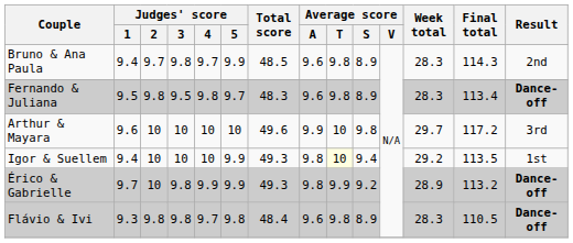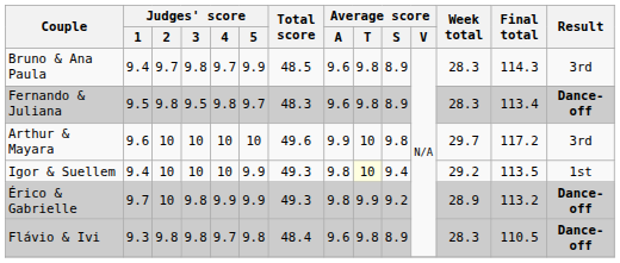 <table class="wikitable" style="font-size:100%; line-height:16px; text-align:center" width="100%">
 <tr>
 <th rowspan=2 width=150>Couple</th>
 <th colspan=5 width=185>Judges' score</th>
 <th rowspan=2 width=060>Total score</th>
 <th colspan=4 width=148>Average score</th>
 <th rowspan=2 width=060>Week total</th>
 <th rowspan=2 width=060>Final total</th>
 <th rowspan=2 width=075>Result</th>
 </tr>
 <tr>
 <th>1</th>
 <th>2</th>
 <th>3</th>
 <th>4</th>
 <th>5</th>
 <th>A</th>
 <th>T</th>
 <th>S</th>
 <th>V</th>
 </tr>
 <tr>
 <td align="left">Bruno & Ana Paula</td>
 <td>9.4</td>
 <td>9.7</td>
 <td>9.8</td>
 <td>9.7</td>
 <td>9.9</td>
 <td>48.5</td>
 <td>9.6</td>
 <td>9.8</td>
 <td>8.9</td>
 <td rowspan=6><small>N/A</small></td>
 <td>28.3</td>
 <td>114.3</td>
-<td>2nd</td>
+<td>3rd</td>
 </tr>
 <tr bgcolor="CCCCCC">
 <td align="left">Fernando & Juliana</td>
 <td>9.5</td>
 <td>9.8</td>
 <td>9.5</td>
 <td>9.8</td>
 <td>9.7</td>
 <td>48.3</td>
 <td>9.6</td>
 <td>9.8</td>
 <td>8.9</td>
 <td>28.3</td>
 <td>113.4</td>
 <td><strong>Dance-off</strong></td>
 </tr>
 <tr>
 <td align="left">Arthur & Mayara</td>
 <td>9.6</td>
 <td>10</td>
 <td>10</td>
 <td>10</td>
 <td>10</td>
 <td>49.6</td>
 <td>9.9</td>
 <td>10</td>
 <td>9.8</td>
 <td>29.7</td>
 <td>117.2</td>
 <td>3rd</td>
 </tr>
 <tr>
 <td align="left">Igor & Suellem</td>
 <td>9.4</td>
 <td>10</td>
 <td>10</td>
 <td>10</td>
 <td>9.9</td>
 <td>49.3</td>
 <td>9.8</td>
 <td style="background: lightyellow;">10</td>
 <td>9.4</td>
 <td>29.2</td>
 <td>113.5</td>
 <td>1st</td>
 </tr>
 <tr bgcolor="CCCCCC">
 <td align="left">Érico & Gabrielle</td>
 <td>9.7</td>
 <td>10</td>
 <td>9.8</td>
 <td>9.9</td>
 <td>9.9</td>
 <td>49.3</td>
 <td>9.8</td>
 <td>9.9</td>
 <td>9.2</td>
 <td>28.9</td>
 <td>113.2</td>
 <td><strong>Dance-off</strong></td>
 </tr>
 <tr bgcolor="CCCCCC">
 <td align="left">Flávio & Ivi</td>
 <td>9.3</td>
 <td>9.8</td>
 <td>9.8</td>
 <td>9.7</td>
 <td>9.8</td>
 <td>48.4</td>
 <td>9.6</td>
 <td>9.8</td>
 <td>8.9</td>
 <td>28.3</td>
 <td>110.5</td>
 <td><strong>Dance-off</strong></td>
 </tr>
 <tr>
 </tr>
 </table>
